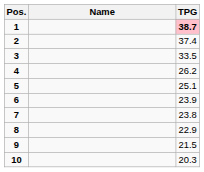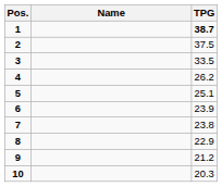 <table class="wikitable" style="text-align:center; font-size:90%;">
 <tr>
 <th width=30px>Pos.</th>
 <th width=220px>Name</th>
 <th width=20px>TPG</th>
 </tr>
 <tr>
 <td><strong>1</strong></td>
 <td align=left><strong></strong></td>
-<td style="background: pink;"><strong>38.7</strong></td>
+<td><strong>38.7</strong></td>
 </tr>
 <tr>
 <td><strong>2</strong></td>
 <td align=left></td>
-<td>37.4</td>
+<td>37.5</td>
 </tr>
 <tr>
 <td><strong>3</strong></td>
 <td align=left></td>
 <td>33.5</td>
 </tr>
 <tr>
 <td><strong>4</strong></td>
 <td align=left></td>
 <td>26.2</td>
 </tr>
 <tr>
 <td><strong>5</strong></td>
 <td align=left></td>
 <td>25.1</td>
 </tr>
 <tr>
 <td><strong>6</strong></td>
 <td align=left></td>
 <td>23.9</td>
 </tr>
 <tr>
 <td><strong>7</strong></td>
 <td align=left></td>
 <td>23.8</td>
 </tr>
 <tr>
 <td><strong>8</strong></td>
 <td align=left></td>
 <td>22.9</td>
 </tr>
 <tr>
 <td><strong>9</strong></td>
 <td align=left></td>
-<td>21.5</td>
+<td>21.2</td>
 </tr>
 <tr>
 <td><strong>10</strong></td>
 <td align=left></td>
 <td>20.3</td>
 </tr>
 </table>
